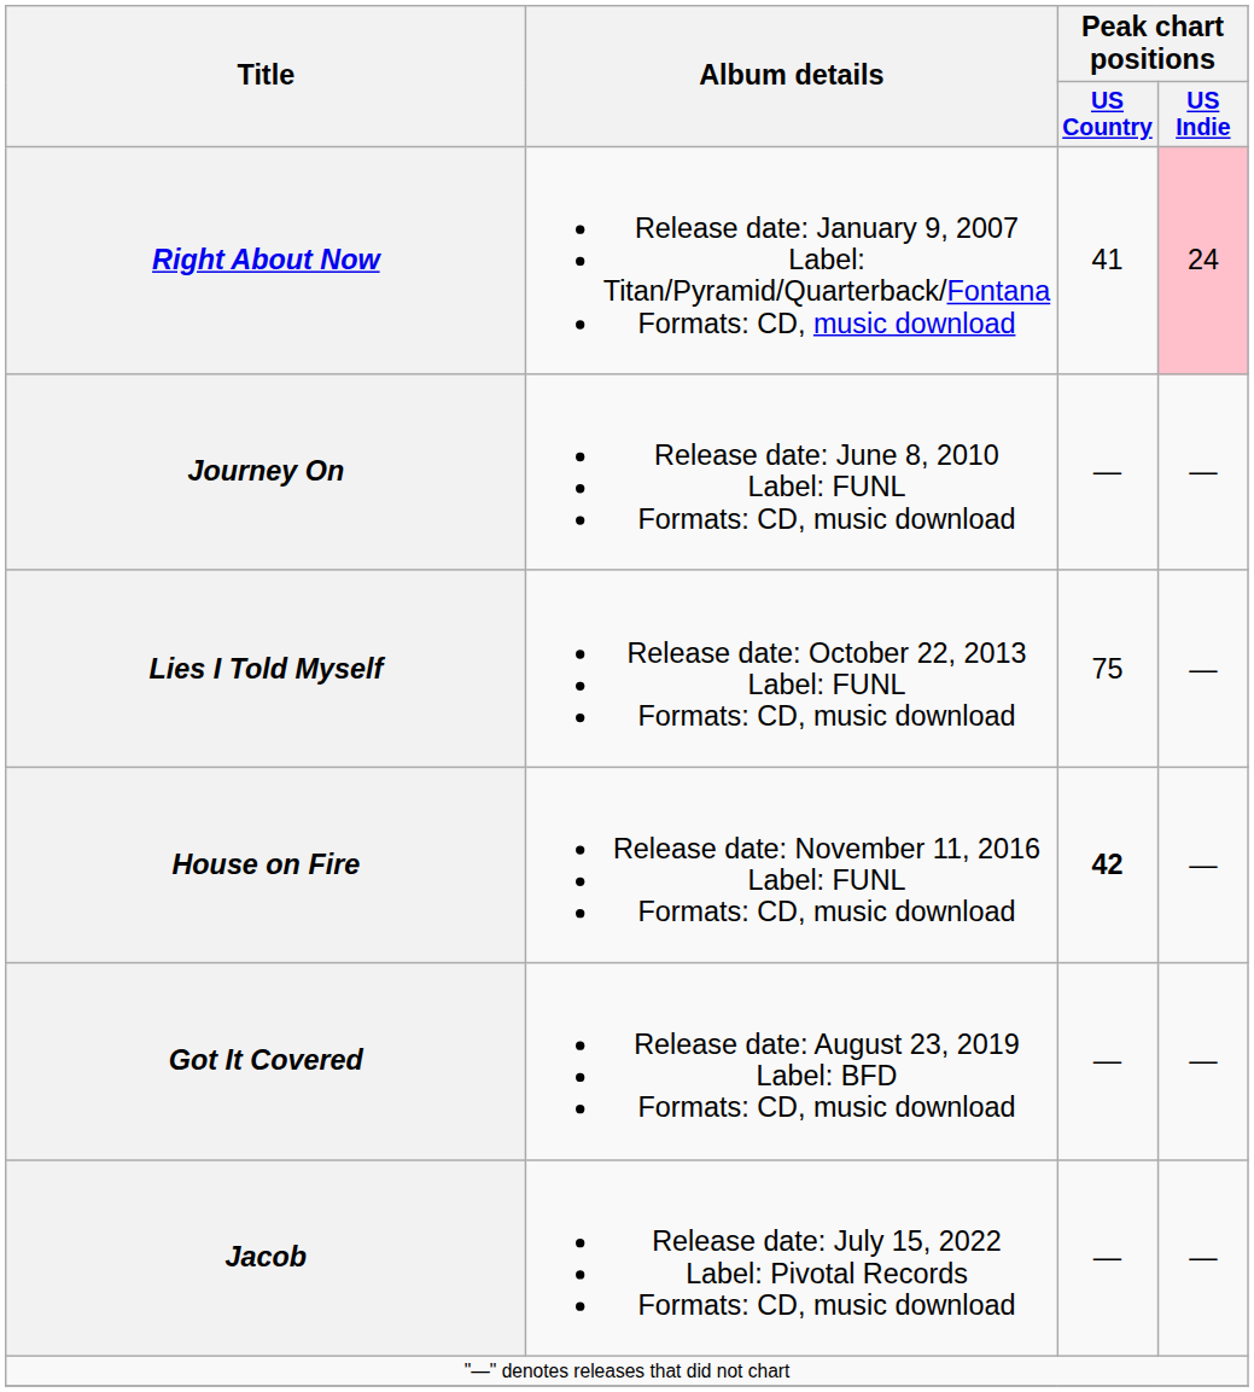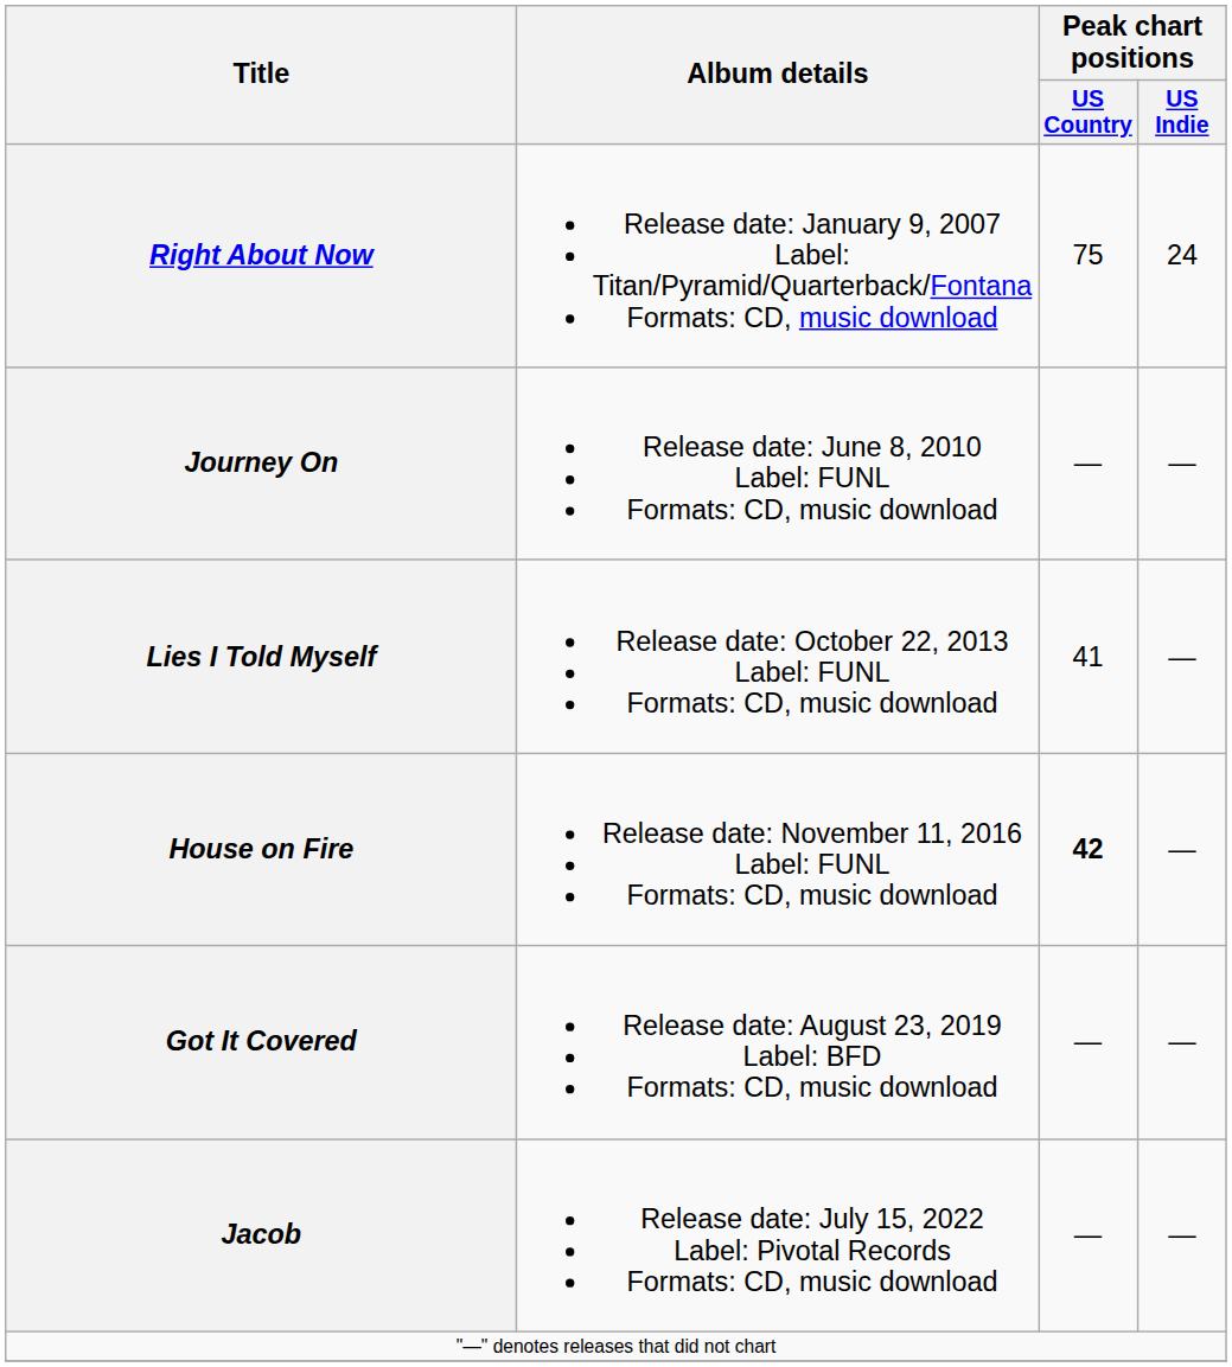 <table class="wikitable plainrowheaders" style="text-align:center;">
 <tr>
 <th rowspan="2" style="width:18em;">Title</th>
 <th rowspan="2" style="width:18em;">Album details</th>
 <th colspan="2">Peak chart<br>positions</th>
 </tr>
 <tr style="font-size:smaller;">
 <th width="45"><a href='#'>US Country</a><br></th>
 <th width="45"><a href='#'>US<br>Indie</a><br></th>
 </tr>
 <tr>
 <th scope="row"><em><a href='#'>Right About Now</a></em></th>
 <td><br><ul><li>Release date: January 9, 2007</li><li>Label: Titan/Pyramid/Quarterback/<a href='#'>Fontana</a></li><li>Formats: CD, <a href='#'>music download</a></li></ul></td>
-<td>41</td>
-<td style="background: pink;">24</td>
+<td>75</td>
+<td>24</td>
 </tr>
 <tr>
 <th scope="row"><em>Journey On</em></th>
 <td><br><ul><li>Release date: June 8, 2010</li><li>Label: FUNL</li><li>Formats: CD, music download</li></ul></td>
 <td>—</td>
 <td>—</td>
 </tr>
 <tr>
 <th scope="row"><em>Lies I Told Myself</em></th>
 <td><br><ul><li>Release date: October 22, 2013</li><li>Label: FUNL</li><li>Formats: CD, music download</li></ul></td>
-<td>75</td>
+<td>41</td>
 <td>—</td>
 </tr>
 <tr>
 <th scope="row"><em>House on Fire</em></th>
 <td><br><ul><li>Release date: November 11, 2016</li><li>Label: FUNL</li><li>Formats: CD, music download</li></ul></td>
 <td><strong>42</strong></td>
 <td>—</td>
 </tr>
 <tr>
 <th scope="row"><em>Got It Covered</em></th>
 <td><br><ul><li>Release date: August 23, 2019</li><li>Label: BFD</li><li>Formats: CD, music download</li></ul></td>
 <td>—</td>
 <td>—</td>
 </tr>
 <tr>
 <th scope="row"><em>Jacob</em></th>
 <td><br><ul><li>Release date: July 15, 2022</li><li>Label: Pivotal Records</li><li>Formats: CD, music download</li></ul></td>
 <td>—</td>
 <td>—</td>
 </tr>
 <tr>
 <td colspan="4" style="font-size:8pt">"—" denotes releases that did not chart</td>
 </tr>
 <tr>
 </tr>
 </table>
